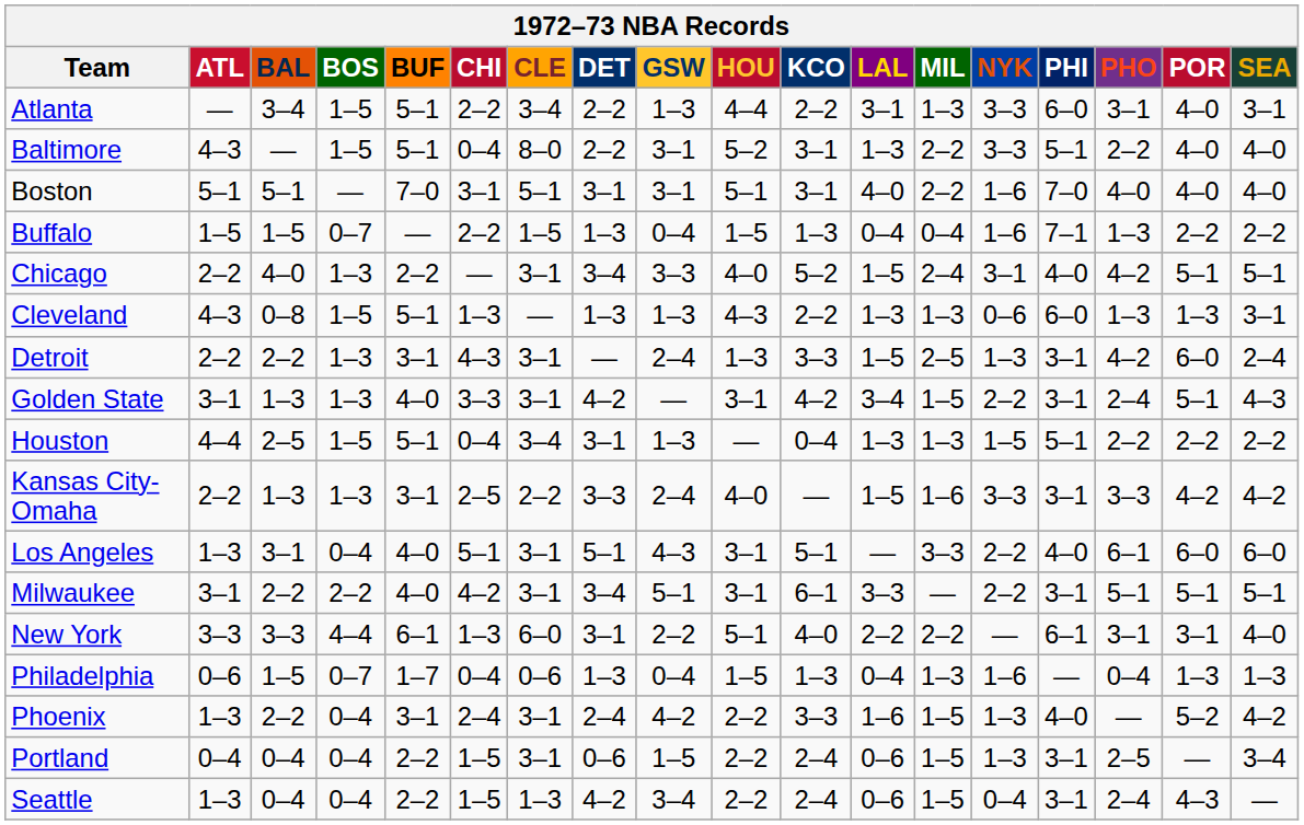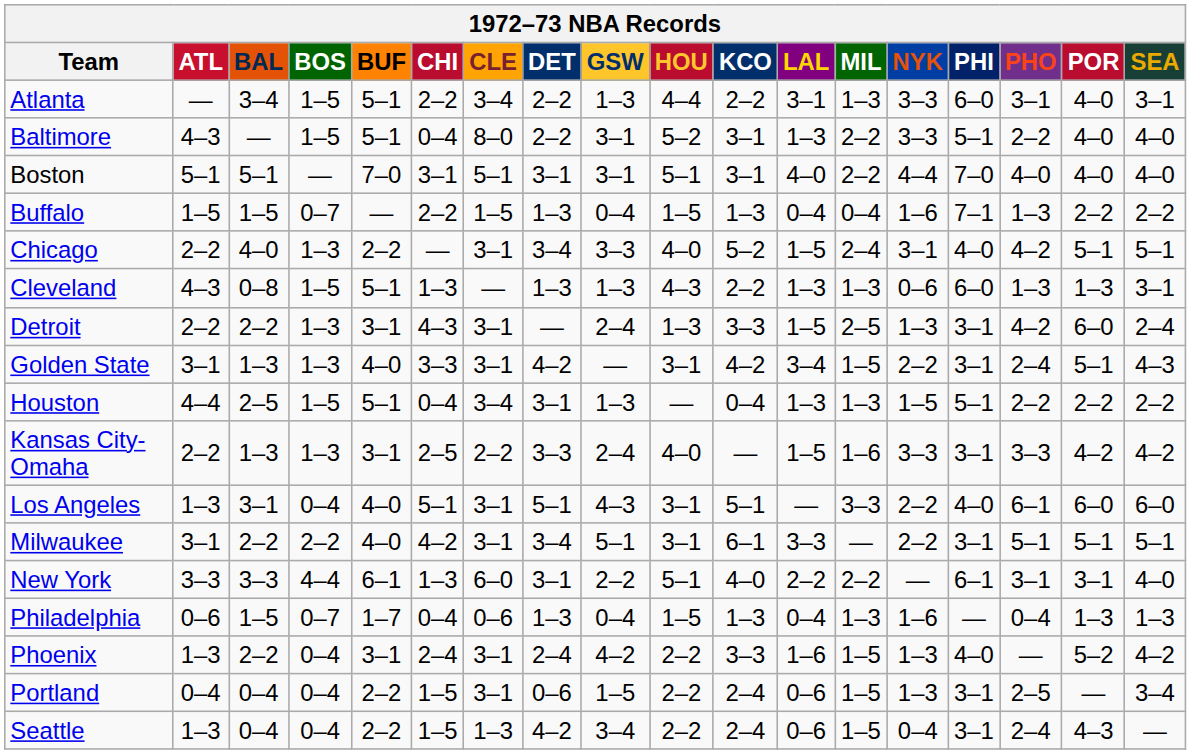 <table class="wikitable" style="font-size:95%; text-align:center;">
 <tr>
 <th colspan=18>1972–73 NBA Records</th>
 </tr>
 <tr>
 <th width=100>Team</th>
 <th style="background:#C90F2E;color:#FFFFFF;width=35">ATL</th>
 <th style="background:#E45206;color:#002854;width=35">BAL</th>
 <th style="background:#006400;color:#FFFFFF;width=35">BOS</th>
 <th style="background:#FF8201;color:#000000;width=35">BUF</th>
 <th style="background:#BA0C2F;color:#FFFFFF;width=35">CHI</th>
 <th style="background:#FFA402;color:#77222F;width=35">CLE</th>
 <th style="background:#012F6B;color:#FFFFFF;width=35">DET</th>
 <th style="background:#FFC62C;color:#012F6B;width=35">GSW</th>
 <th style="background:#BA0C2F;color:#FEC72E;width=35">HOU</th>
 <th style="background:#012F6B;color:#FFFFFF;width=35">KCO</th>
 <th style="background:#800080;color:#FFD700;width=35">LAL</th>
 <th style="background:#006400;color:#FFFFFF;width=35">MIL</th>
 <th style="background:#003EA4;color:#E35208;width=35">NYK</th>
 <th style="background:#012268;color:#FFFFFF;width=35">PHI</th>
 <th style="background:#702F8B;color:#FA4417;width=35">PHO</th>
 <th style="background:#BA0C2F;color:#FFFFFF;width=35">POR</th>
 <th style="background:#173F36;color:#EBAA00;width=35">SEA</th>
 </tr>
 <tr>
 <td style="text-align:left;"><a href='#'>Atlanta</a></td>
 <td>—</td>
 <td>3–4</td>
 <td>1–5</td>
 <td>5–1</td>
 <td>2–2</td>
 <td>3–4</td>
 <td>2–2</td>
 <td>1–3</td>
 <td>4–4</td>
 <td>2–2</td>
 <td>3–1</td>
 <td>1–3</td>
 <td>3–3</td>
 <td>6–0</td>
 <td>3–1</td>
 <td>4–0</td>
 <td>3–1</td>
 </tr>
 <tr>
 <td style="text-align:left;"><a href='#'>Baltimore</a></td>
 <td>4–3</td>
 <td>—</td>
 <td>1–5</td>
 <td>5–1</td>
 <td>0–4</td>
 <td>8–0</td>
 <td>2–2</td>
 <td>3–1</td>
 <td>5–2</td>
 <td>3–1</td>
 <td>1–3</td>
 <td>2–2</td>
 <td>3–3</td>
 <td>5–1</td>
 <td>2–2</td>
 <td>4–0</td>
 <td>4–0</td>
 </tr>
 <tr>
 <td style="text-align:left;">Boston</td>
 <td>5–1</td>
 <td>5–1</td>
 <td>—</td>
 <td>7–0</td>
 <td>3–1</td>
 <td>5–1</td>
 <td>3–1</td>
 <td>3–1</td>
 <td>5–1</td>
 <td>3–1</td>
 <td>4–0</td>
 <td>2–2</td>
-<td>1–6</td>
+<td>4–4</td>
 <td>7–0</td>
 <td>4–0</td>
 <td>4–0</td>
 <td>4–0</td>
 </tr>
 <tr>
 <td style="text-align:left;"><a href='#'>Buffalo</a></td>
 <td>1–5</td>
 <td>1–5</td>
 <td>0–7</td>
 <td>—</td>
 <td>2–2</td>
 <td>1–5</td>
 <td>1–3</td>
 <td>0–4</td>
 <td>1–5</td>
 <td>1–3</td>
 <td>0–4</td>
 <td>0–4</td>
 <td>1–6</td>
 <td>7–1</td>
 <td>1–3</td>
 <td>2–2</td>
 <td>2–2</td>
 </tr>
 <tr>
 <td style="text-align:left;"><a href='#'>Chicago</a></td>
 <td>2–2</td>
 <td>4–0</td>
 <td>1–3</td>
 <td>2–2</td>
 <td>—</td>
 <td>3–1</td>
 <td>3–4</td>
 <td>3–3</td>
 <td>4–0</td>
 <td>5–2</td>
 <td>1–5</td>
 <td>2–4</td>
 <td>3–1</td>
 <td>4–0</td>
 <td>4–2</td>
 <td>5–1</td>
 <td>5–1</td>
 </tr>
 <tr>
 <td style="text-align:left;"><a href='#'>Cleveland</a></td>
 <td>4–3</td>
 <td>0–8</td>
 <td>1–5</td>
 <td>5–1</td>
 <td>1–3</td>
 <td>—</td>
 <td>1–3</td>
 <td>1–3</td>
 <td>4–3</td>
 <td>2–2</td>
 <td>1–3</td>
 <td>1–3</td>
 <td>0–6</td>
 <td>6–0</td>
 <td>1–3</td>
 <td>1–3</td>
 <td>3–1</td>
 </tr>
 <tr>
 <td style="text-align:left;"><a href='#'>Detroit</a></td>
 <td>2–2</td>
 <td>2–2</td>
 <td>1–3</td>
 <td>3–1</td>
 <td>4–3</td>
 <td>3–1</td>
 <td>—</td>
 <td>2–4</td>
 <td>1–3</td>
 <td>3–3</td>
 <td>1–5</td>
 <td>2–5</td>
 <td>1–3</td>
 <td>3–1</td>
 <td>4–2</td>
 <td>6–0</td>
 <td>2–4</td>
 </tr>
 <tr>
 <td style="text-align:left;"><a href='#'>Golden State</a></td>
 <td>3–1</td>
 <td>1–3</td>
 <td>1–3</td>
 <td>4–0</td>
 <td>3–3</td>
 <td>3–1</td>
 <td>4–2</td>
 <td>—</td>
 <td>3–1</td>
 <td>4–2</td>
 <td>3–4</td>
 <td>1–5</td>
 <td>2–2</td>
 <td>3–1</td>
 <td>2–4</td>
 <td>5–1</td>
 <td>4–3</td>
 </tr>
 <tr>
 <td style="text-align:left;"><a href='#'>Houston</a></td>
 <td>4–4</td>
 <td>2–5</td>
 <td>1–5</td>
 <td>5–1</td>
 <td>0–4</td>
 <td>3–4</td>
 <td>3–1</td>
 <td>1–3</td>
 <td>—</td>
 <td>0–4</td>
 <td>1–3</td>
 <td>1–3</td>
 <td>1–5</td>
 <td>5–1</td>
 <td>2–2</td>
 <td>2–2</td>
 <td>2–2</td>
 </tr>
 <tr>
 <td style="text-align:left;"><a href='#'>Kansas City-Omaha</a></td>
 <td>2–2</td>
 <td>1–3</td>
 <td>1–3</td>
 <td>3–1</td>
 <td>2–5</td>
 <td>2–2</td>
 <td>3–3</td>
 <td>2–4</td>
 <td>4–0</td>
 <td>—</td>
 <td>1–5</td>
 <td>1–6</td>
 <td>3–3</td>
 <td>3–1</td>
 <td>3–3</td>
 <td>4–2</td>
 <td>4–2</td>
 </tr>
 <tr>
 <td style="text-align:left;"><a href='#'>Los Angeles</a></td>
 <td>1–3</td>
 <td>3–1</td>
 <td>0–4</td>
 <td>4–0</td>
 <td>5–1</td>
 <td>3–1</td>
 <td>5–1</td>
 <td>4–3</td>
 <td>3–1</td>
 <td>5–1</td>
 <td>—</td>
 <td>3–3</td>
 <td>2–2</td>
 <td>4–0</td>
 <td>6–1</td>
 <td>6–0</td>
 <td>6–0</td>
 </tr>
 <tr>
 <td style="text-align:left;"><a href='#'>Milwaukee</a></td>
 <td>3–1</td>
 <td>2–2</td>
 <td>2–2</td>
 <td>4–0</td>
 <td>4–2</td>
 <td>3–1</td>
 <td>3–4</td>
 <td>5–1</td>
 <td>3–1</td>
 <td>6–1</td>
 <td>3–3</td>
 <td>—</td>
 <td>2–2</td>
 <td>3–1</td>
 <td>5–1</td>
 <td>5–1</td>
 <td>5–1</td>
 </tr>
 <tr>
 <td style="text-align:left;"><a href='#'>New York</a></td>
 <td>3–3</td>
 <td>3–3</td>
 <td>4–4</td>
 <td>6–1</td>
 <td>1–3</td>
 <td>6–0</td>
 <td>3–1</td>
 <td>2–2</td>
 <td>5–1</td>
 <td>4–0</td>
 <td>2–2</td>
 <td>2–2</td>
 <td>—</td>
 <td>6–1</td>
 <td>3–1</td>
 <td>3–1</td>
 <td>4–0</td>
 </tr>
 <tr>
 <td style="text-align:left;"><a href='#'>Philadelphia</a></td>
 <td>0–6</td>
 <td>1–5</td>
 <td>0–7</td>
 <td>1–7</td>
 <td>0–4</td>
 <td>0–6</td>
 <td>1–3</td>
 <td>0–4</td>
 <td>1–5</td>
 <td>1–3</td>
 <td>0–4</td>
 <td>1–3</td>
 <td>1–6</td>
 <td>—</td>
 <td>0–4</td>
 <td>1–3</td>
 <td>1–3</td>
 </tr>
 <tr>
 <td style="text-align:left;"><a href='#'>Phoenix</a></td>
 <td>1–3</td>
 <td>2–2</td>
 <td>0–4</td>
 <td>3–1</td>
 <td>2–4</td>
 <td>3–1</td>
 <td>2–4</td>
 <td>4–2</td>
 <td>2–2</td>
 <td>3–3</td>
 <td>1–6</td>
 <td>1–5</td>
 <td>1–3</td>
 <td>4–0</td>
 <td>—</td>
 <td>5–2</td>
 <td>4–2</td>
 </tr>
 <tr>
 <td style="text-align:left;"><a href='#'>Portland</a></td>
 <td>0–4</td>
 <td>0–4</td>
 <td>0–4</td>
 <td>2–2</td>
 <td>1–5</td>
 <td>3–1</td>
 <td>0–6</td>
 <td>1–5</td>
 <td>2–2</td>
 <td>2–4</td>
 <td>0–6</td>
 <td>1–5</td>
 <td>1–3</td>
 <td>3–1</td>
 <td>2–5</td>
 <td>—</td>
 <td>3–4</td>
 </tr>
 <tr>
 <td style="text-align:left;"><a href='#'>Seattle</a></td>
 <td>1–3</td>
 <td>0–4</td>
 <td>0–4</td>
 <td>2–2</td>
 <td>1–5</td>
 <td>1–3</td>
 <td>4–2</td>
 <td>3–4</td>
 <td>2–2</td>
 <td>2–4</td>
 <td>0–6</td>
 <td>1–5</td>
 <td>0–4</td>
 <td>3–1</td>
 <td>2–4</td>
 <td>4–3</td>
 <td>—</td>
 </tr>
 </table>
